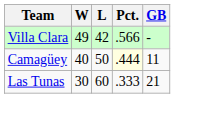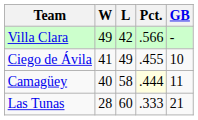 <table class="wikitable">
 <tr>
 <th>Team</th>
 <th>W</th>
 <th>L</th>
 <th>Pct.</th>
 <th><a href='#'>GB</a></th>
 </tr>
 <tr style="background-color:#ccffcc;">
 <td><a href='#'>Villa Clara</a></td>
 <td>49</td>
 <td>42</td>
 <td>.566</td>
 <td>-</td>
 </tr>
 <tr>
+<td><a href='#'>Ciego de Ávila</a></td>
+<td>41</td>
+<td>49</td>
+<td>.455</td>
+<td>10</td>
+</tr>
+<tr>
 <td><a href='#'>Camagüey</a></td>
 <td>40</td>
-<td>50</td>
+<td>58</td>
 <td style="background: lightyellow;">.444</td>
 <td>11</td>
 </tr>
 <tr>
 <td><a href='#'>Las Tunas</a></td>
-<td>30</td>
+<td>28</td>
 <td>60</td>
 <td>.333</td>
 <td>21</td>
 </tr>
 </table>
